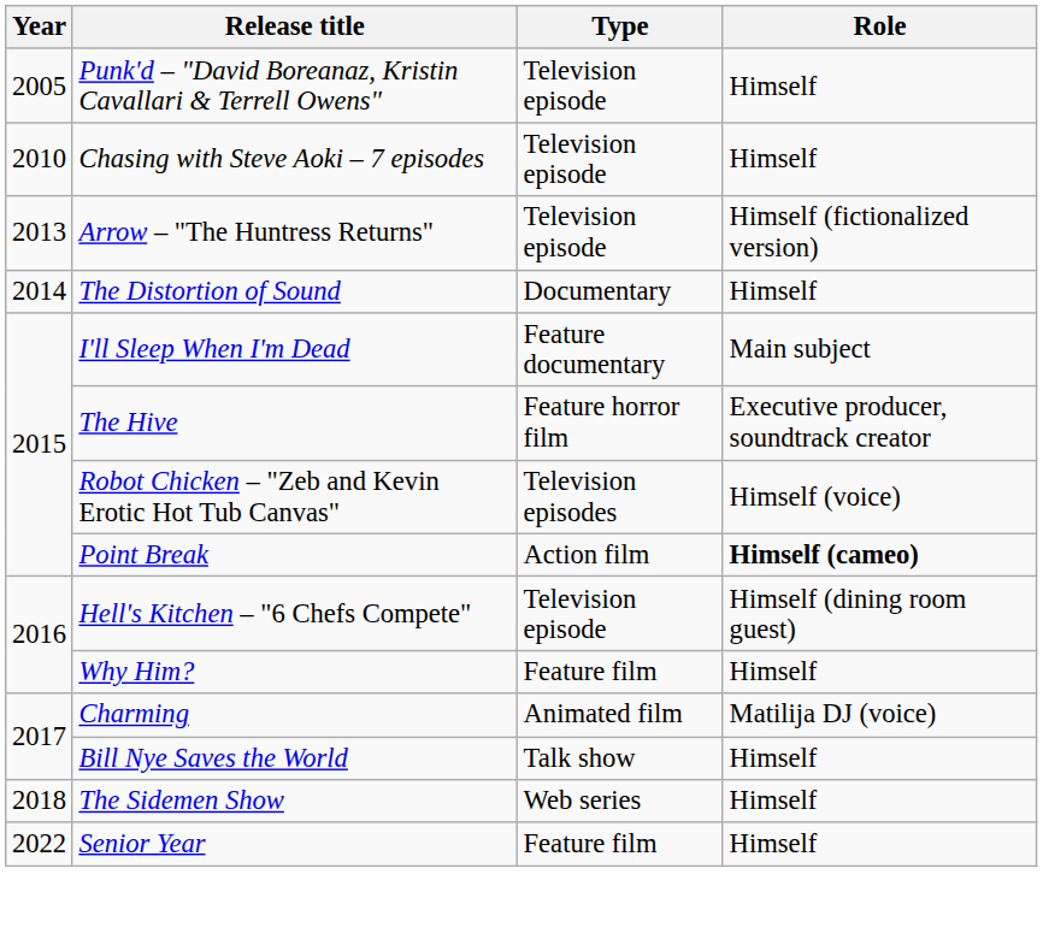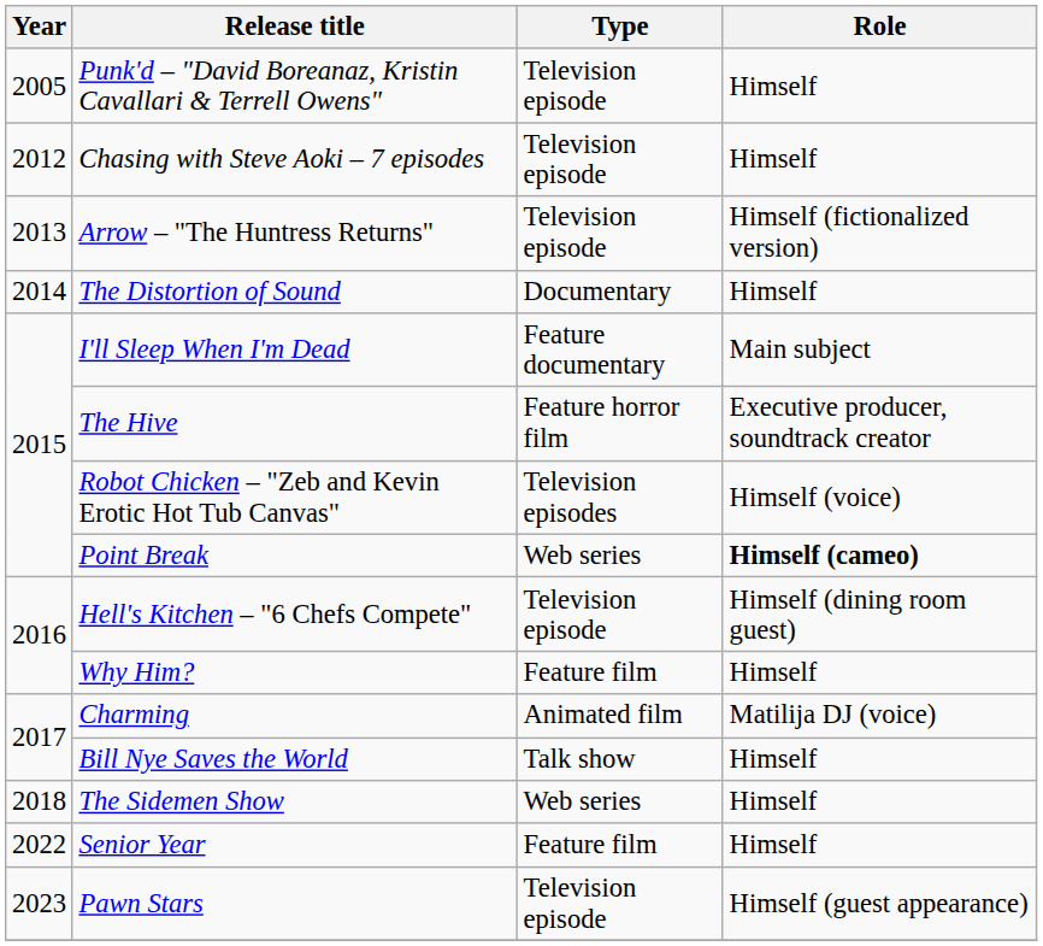 <table class="wikitable" style="text-align:left;">
 <tr>
 <th>Year</th>
 <th>Release title</th>
 <th>Type</th>
 <th>Role</th>
 </tr>
 <tr>
 <td>2005</td>
 <td><em><a href='#'>Punk'd</a> – "David Boreanaz, Kristin Cavallari & Terrell Owens"</em></td>
 <td>Television episode</td>
 <td>Himself</td>
 </tr>
 <tr>
-<td>2010</td>
+<td>2012</td>
 <td><em>Chasing with Steve Aoki</em> <em>– 7 episodes</em></td>
 <td>Television episode</td>
 <td>Himself</td>
 </tr>
 <tr>
 <td>2013</td>
 <td><em><a href='#'>Arrow</a></em> – "The Huntress Returns"</td>
 <td>Television episode</td>
 <td>Himself (fictionalized version)</td>
 </tr>
 <tr>
 <td>2014</td>
 <td><em><a href='#'>The Distortion of Sound</a></em></td>
 <td>Documentary</td>
 <td>Himself</td>
 </tr>
 <tr>
 <td rowspan="4">2015</td>
 <td><em><a href='#'>I'll Sleep When I'm Dead</a></em></td>
 <td>Feature documentary</td>
 <td>Main subject</td>
 </tr>
 <tr>
 <td><em><a href='#'>The Hive</a></em></td>
 <td>Feature horror film</td>
 <td>Executive producer, soundtrack creator</td>
 </tr>
 <tr>
 <td><em><a href='#'>Robot Chicken</a></em> – "Zeb and Kevin Erotic Hot Tub Canvas"</td>
 <td>Television episodes</td>
 <td>Himself (voice)</td>
 </tr>
 <tr>
 <td><em><a href='#'>Point Break</a></em></td>
-<td>Action film</td>
+<td>Web series</td>
 <td><strong>Himself (cameo)</strong></td>
 </tr>
 <tr>
 <td rowspan="2">2016</td>
 <td><em><a href='#'>Hell's Kitchen</a></em> – "6 Chefs Compete"</td>
 <td>Television episode</td>
 <td>Himself (dining room guest)</td>
 </tr>
 <tr>
 <td><em><a href='#'>Why Him?</a></em></td>
 <td>Feature film</td>
 <td>Himself</td>
 </tr>
 <tr>
 <td rowspan="2">2017</td>
 <td><em><a href='#'>Charming</a></em></td>
 <td>Animated film</td>
 <td>Matilija DJ (voice)</td>
 </tr>
 <tr>
 <td><em><a href='#'>Bill Nye Saves the World</a></em></td>
 <td>Talk show</td>
 <td>Himself</td>
 </tr>
 <tr>
 <td>2018</td>
 <td><em><a href='#'>The Sidemen Show</a></em></td>
 <td>Web series</td>
 <td>Himself</td>
 </tr>
 <tr>
 <td>2022</td>
 <td><em><a href='#'>Senior Year</a></em></td>
 <td>Feature film</td>
 <td>Himself</td>
 </tr>
 <tr>
+<td>2023</td>
+<td><em><a href='#'>Pawn Stars</a></em></td>
+<td>Television episode</td>
+<td>Himself (guest appearance)</td>
+</tr>
+<tr>
 </tr>
 </table>
